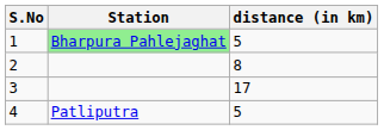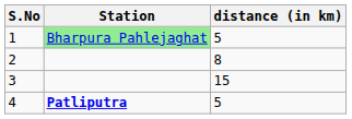 <table class="wikitable" border="1">
 <tr>
 <th>S.No</th>
 <th>Station</th>
 <th>distance (in km)</th>
 </tr>
 <tr>
 <td>1</td>
 <td style="background: lightgreen;"><a href='#'>Bharpura Pahlejaghat</a></td>
 <td>5</td>
 </tr>
 <tr>
 <td>2</td>
 <td></td>
 <td>8</td>
 </tr>
 <tr>
 <td>3</td>
 <td></td>
-<td>17</td>
+<td>15</td>
 </tr>
 <tr>
 <td>4</td>
-<td><a href='#'>Patliputra</a></td>
+<td><strong><a href='#'>Patliputra</a></strong></td>
 <td>5</td>
 </tr>
 </table>
